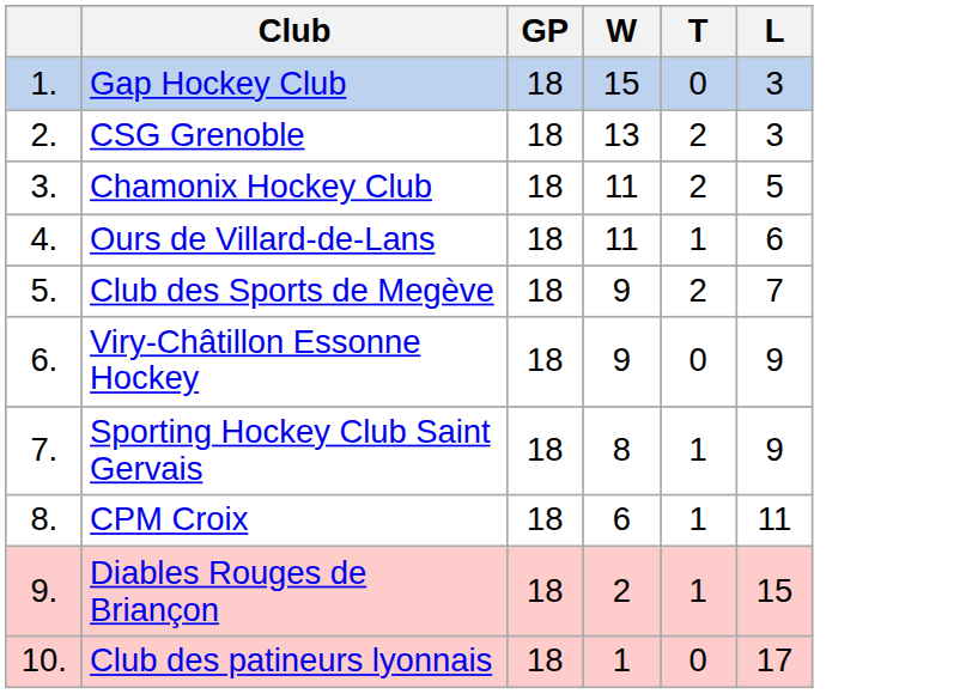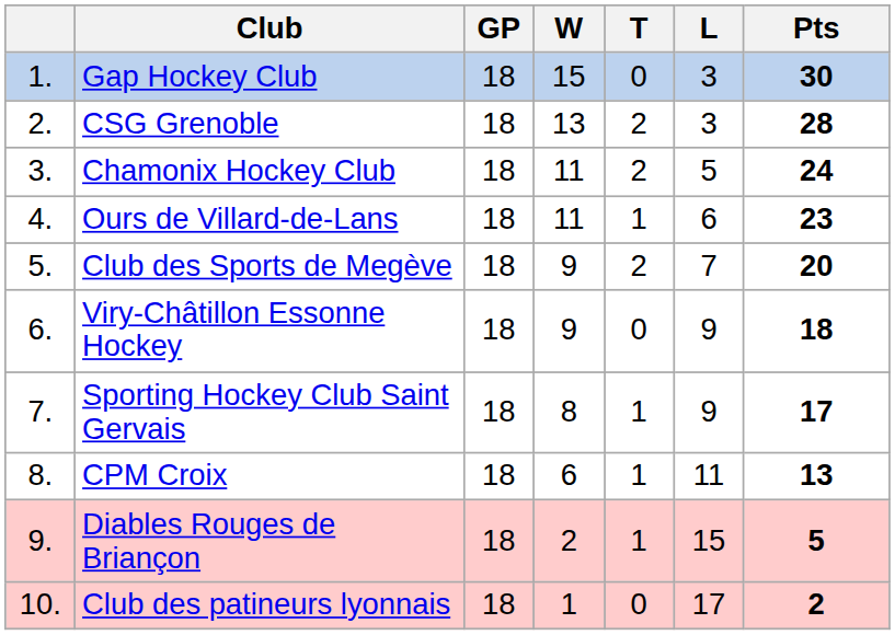 <table class="wikitable">
 <tr>
 <th width="30"></th>
 <th width="200">Club</th>
 <th width="30">GP</th>
 <th width="30">W</th>
 <th width="30">T</th>
 <th width="30">L</th>
+<th width="70">Pts</th>
 </tr>
 <tr bgcolor="#BCD2EE" align="center">
 <td>1.</td>
 <td align="left"><a href='#'>Gap Hockey Club</a></td>
 <td>18</td>
 <td>15</td>
 <td>0</td>
 <td>3</td>
+<td><strong>30</strong></td>
 </tr>
 <tr bgcolor="#FFFFFF" align="center">
 <td>2.</td>
 <td align="left"><a href='#'>CSG Grenoble</a></td>
 <td>18</td>
 <td>13</td>
 <td>2</td>
 <td>3</td>
+<td><strong>28</strong></td>
 </tr>
 <tr bgcolor="#FFFFFF" align="center">
 <td>3.</td>
 <td align="left"><a href='#'>Chamonix Hockey Club</a></td>
 <td>18</td>
 <td>11</td>
 <td>2</td>
 <td>5</td>
+<td><strong>24</strong></td>
 </tr>
 <tr bgcolor="#FFFFFF" align="center">
 <td>4.</td>
 <td align="left"><a href='#'>Ours de Villard-de-Lans</a></td>
 <td>18</td>
 <td>11</td>
 <td>1</td>
 <td>6</td>
+<td><strong>23</strong></td>
 </tr>
 <tr bgcolor="#FFFFFF" align="center">
 <td>5.</td>
 <td align="left"><a href='#'>Club des Sports de Megève</a></td>
 <td>18</td>
 <td>9</td>
 <td>2</td>
 <td>7</td>
+<td><strong>20</strong></td>
 </tr>
 <tr bgcolor="#FFFFFF" align="center">
 <td>6.</td>
 <td align="left"><a href='#'>Viry-Châtillon Essonne Hockey</a></td>
 <td>18</td>
 <td>9</td>
 <td>0</td>
 <td>9</td>
+<td><strong>18</strong></td>
 </tr>
 <tr bgcolor="#FFFFFF" align="center">
 <td>7.</td>
 <td align="left"><a href='#'>Sporting Hockey Club Saint Gervais</a></td>
 <td>18</td>
 <td>8</td>
 <td>1</td>
 <td>9</td>
+<td><strong>17</strong></td>
 </tr>
 <tr bgcolor="#FFFFFF" align="center">
 <td>8.</td>
 <td align="left"><a href='#'>CPM Croix</a></td>
 <td>18</td>
 <td>6</td>
 <td>1</td>
 <td>11</td>
+<td><strong>13</strong></td>
 </tr>
 <tr bgcolor="#FFCCCC" align="center">
 <td>9.</td>
 <td align="left"><a href='#'>Diables Rouges de Briançon</a></td>
 <td>18</td>
 <td>2</td>
 <td>1</td>
 <td>15</td>
+<td><strong>5</strong></td>
 </tr>
 <tr bgcolor="#FFCCCC" align="center">
 <td>10.</td>
 <td align="left"><a href='#'>Club des patineurs lyonnais</a></td>
 <td>18</td>
 <td>1</td>
 <td>0</td>
 <td>17</td>
+<td><strong>2</strong></td>
 </tr>
 </table>
